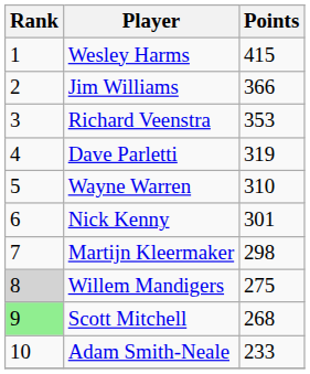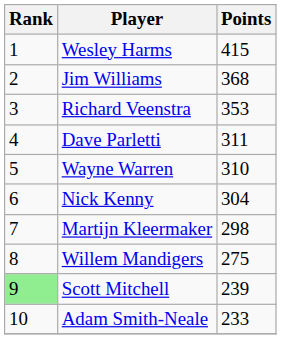 <table class="wikitable">
 <tr>
 <th>Rank</th>
 <th>Player</th>
 <th>Points</th>
 </tr>
 <tr>
 <td>1</td>
 <td> <a href='#'>Wesley Harms</a></td>
 <td>415</td>
 </tr>
 <tr>
 <td>2</td>
 <td> <a href='#'>Jim Williams</a></td>
-<td>366</td>
+<td>368</td>
 </tr>
 <tr>
 <td>3</td>
 <td> <a href='#'>Richard Veenstra</a></td>
 <td>353</td>
 </tr>
 <tr>
 <td>4</td>
 <td> <a href='#'>Dave Parletti</a></td>
-<td>319</td>
+<td>311</td>
 </tr>
 <tr>
 <td>5</td>
 <td> <a href='#'>Wayne Warren</a></td>
 <td>310</td>
 </tr>
 <tr>
 <td>6</td>
 <td> <a href='#'>Nick Kenny</a></td>
-<td>301</td>
+<td>304</td>
 </tr>
 <tr>
 <td>7</td>
 <td> <a href='#'>Martijn Kleermaker</a></td>
 <td>298</td>
 </tr>
 <tr>
-<td style="background: lightgrey;">8</td>
+<td>8</td>
 <td> <a href='#'>Willem Mandigers</a></td>
 <td>275</td>
 </tr>
 <tr>
 <td style="background: lightgreen;">9</td>
 <td> <a href='#'>Scott Mitchell</a></td>
-<td>268</td>
+<td>239</td>
 </tr>
 <tr>
 <td>10</td>
 <td> <a href='#'>Adam Smith-Neale</a></td>
 <td>233</td>
 </tr>
 <tr>
 </tr>
 </table>
